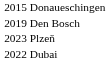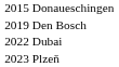 <table>
 <tr>
 <td>2015 Donaueschingen</td>
 <td></td>
 <td></td>
 <td></td>
 </tr>
 <tr>
 <td>2019 Den Bosch</td>
 <td></td>
 <td></td>
 <td></td>
 </tr>
 <tr>
+<td>2022 Dubai</td>
+<td></td>
+<td></td>
+<td></td>
+</tr>
+<tr>
 <td>2023 Plzeň</td>
 <td></td>
 <td></td>
 <td></td>
 </tr>
-<tr>
-<td>2022 Dubai</td>
-<td></td>
-<td></td>
-<td></td>
-</tr>
 </table>
